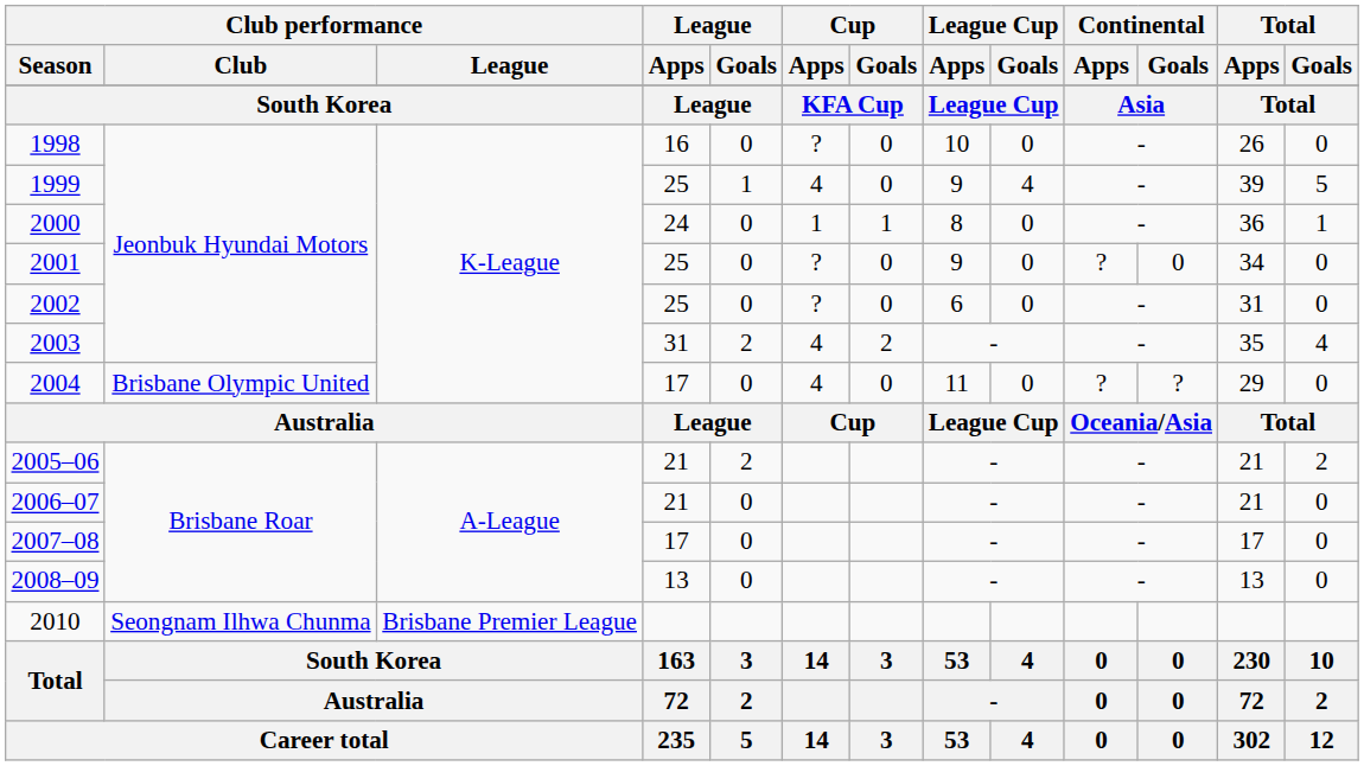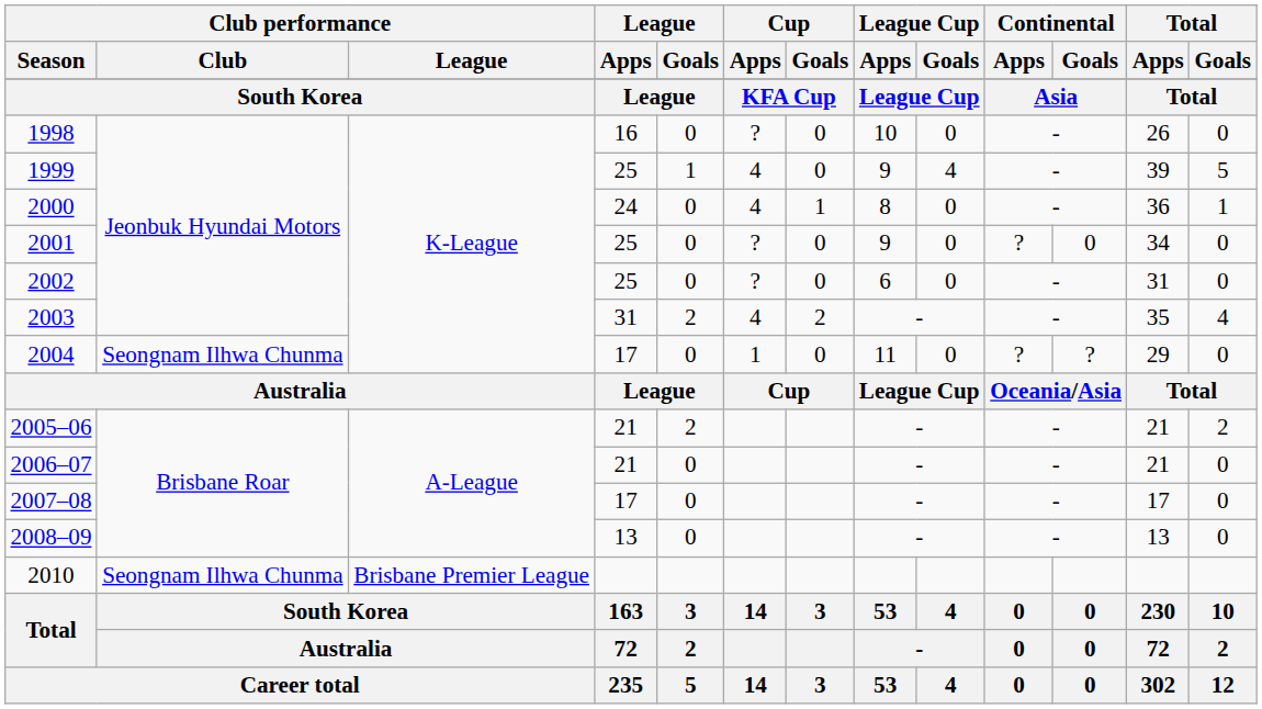 <table class="wikitable" style="text-align:center">
 <tr>
 <th colspan=3>Club performance</th>
 <th colspan=2>League</th>
 <th colspan=2>Cup</th>
 <th colspan=2>League Cup</th>
 <th colspan=2>Continental</th>
 <th colspan=2>Total</th>
 </tr>
 <tr>
 <th>Season</th>
 <th>Club</th>
 <th>League</th>
 <th>Apps</th>
 <th>Goals</th>
 <th>Apps</th>
 <th>Goals</th>
 <th>Apps</th>
 <th>Goals</th>
 <th>Apps</th>
 <th>Goals</th>
 <th>Apps</th>
 <th>Goals</th>
 </tr>
 <tr>
 </tr>
 <tr>
 <th colspan=3>South Korea</th>
 <th colspan=2>League</th>
 <th colspan=2><a href='#'>KFA Cup</a></th>
 <th colspan=2><a href='#'>League Cup</a></th>
 <th colspan=2><a href='#'>Asia</a></th>
 <th colspan=2>Total</th>
 </tr>
 <tr>
 <td><a href='#'>1998</a></td>
 <td rowspan="6"><a href='#'>Jeonbuk Hyundai Motors</a></td>
 <td rowspan="7"><a href='#'>K-League</a></td>
 <td>16</td>
 <td>0</td>
 <td>?</td>
 <td>0</td>
 <td>10</td>
 <td>0</td>
 <td colspan="2">-</td>
 <td>26</td>
 <td>0</td>
 </tr>
 <tr>
 <td><a href='#'>1999</a></td>
 <td>25</td>
 <td>1</td>
 <td>4</td>
 <td>0</td>
 <td>9</td>
 <td>4</td>
 <td colspan="2">-</td>
 <td>39</td>
 <td>5</td>
 </tr>
 <tr>
 <td><a href='#'>2000</a></td>
 <td>24</td>
 <td>0</td>
-<td>1</td>
+<td>4</td>
 <td>1</td>
 <td>8</td>
 <td>0</td>
 <td colspan="2">-</td>
 <td>36</td>
 <td>1</td>
 </tr>
 <tr>
 <td><a href='#'>2001</a></td>
 <td>25</td>
 <td>0</td>
 <td>?</td>
 <td>0</td>
 <td>9</td>
 <td>0</td>
 <td>?</td>
 <td>0</td>
 <td>34</td>
 <td>0</td>
 </tr>
 <tr>
 <td><a href='#'>2002</a></td>
 <td>25</td>
 <td>0</td>
 <td>?</td>
 <td>0</td>
 <td>6</td>
 <td>0</td>
 <td colspan="2">-</td>
 <td>31</td>
 <td>0</td>
 </tr>
 <tr>
 <td><a href='#'>2003</a></td>
 <td>31</td>
 <td>2</td>
 <td>4</td>
 <td>2</td>
 <td colspan="2">-</td>
 <td colspan="2">-</td>
 <td>35</td>
 <td>4</td>
 </tr>
 <tr>
 <td><a href='#'>2004</a></td>
-<td><a href='#'>Brisbane Olympic United</a></td>
+<td><a href='#'>Seongnam Ilhwa Chunma</a></td>
 <td>17</td>
 <td>0</td>
-<td>4</td>
+<td>1</td>
 <td>0</td>
 <td>11</td>
 <td>0</td>
 <td>?</td>
 <td>?</td>
 <td>29</td>
 <td>0</td>
 </tr>
 <tr>
 <th colspan=3>Australia</th>
 <th colspan=2>League</th>
 <th colspan=2>Cup</th>
 <th colspan=2>League Cup</th>
 <th colspan=2><a href='#'>Oceania</a>/<a href='#'>Asia</a></th>
 <th colspan=2>Total</th>
 </tr>
 <tr>
 <td><a href='#'>2005–06</a></td>
 <td rowspan="4"><a href='#'>Brisbane Roar</a></td>
 <td rowspan="4"><a href='#'>A-League</a></td>
 <td>21</td>
 <td>2</td>
 <td></td>
 <td></td>
 <td colspan="2">-</td>
 <td colspan="2">-</td>
 <td>21</td>
 <td>2</td>
 </tr>
 <tr>
 <td><a href='#'>2006–07</a></td>
 <td>21</td>
 <td>0</td>
 <td></td>
 <td></td>
 <td colspan="2">-</td>
 <td colspan="2">-</td>
 <td>21</td>
 <td>0</td>
 </tr>
 <tr>
 <td><a href='#'>2007–08</a></td>
 <td>17</td>
 <td>0</td>
 <td></td>
 <td></td>
 <td colspan="2">-</td>
 <td colspan="2">-</td>
 <td>17</td>
 <td>0</td>
 </tr>
 <tr>
 <td><a href='#'>2008–09</a></td>
 <td>13</td>
 <td>0</td>
 <td></td>
 <td></td>
 <td colspan="2">-</td>
 <td colspan="2">-</td>
 <td>13</td>
 <td>0</td>
 </tr>
 <tr>
 <td>2010</td>
 <td><a href='#'>Seongnam Ilhwa Chunma</a></td>
 <td><a href='#'>Brisbane Premier League</a></td>
 <td></td>
 <td></td>
 <td></td>
 <td></td>
 <td></td>
 <td></td>
 <td></td>
 <td></td>
 <td></td>
 <td></td>
 </tr>
 <tr>
 <th rowspan=2>Total</th>
 <th colspan=2>South Korea</th>
 <th>163</th>
 <th>3</th>
 <th>14</th>
 <th>3</th>
 <th>53</th>
 <th>4</th>
 <th>0</th>
 <th>0</th>
 <th>230</th>
 <th>10</th>
 </tr>
 <tr>
 <th colspan=2>Australia</th>
 <th>72</th>
 <th>2</th>
 <th></th>
 <th></th>
 <th colspan="2">-</th>
 <th>0</th>
 <th>0</th>
 <th>72</th>
 <th>2</th>
 </tr>
 <tr>
 <th colspan=3>Career total</th>
 <th>235</th>
 <th>5</th>
 <th>14</th>
 <th>3</th>
 <th>53</th>
 <th>4</th>
 <th>0</th>
 <th>0</th>
 <th>302</th>
 <th>12</th>
 </tr>
 </table>
